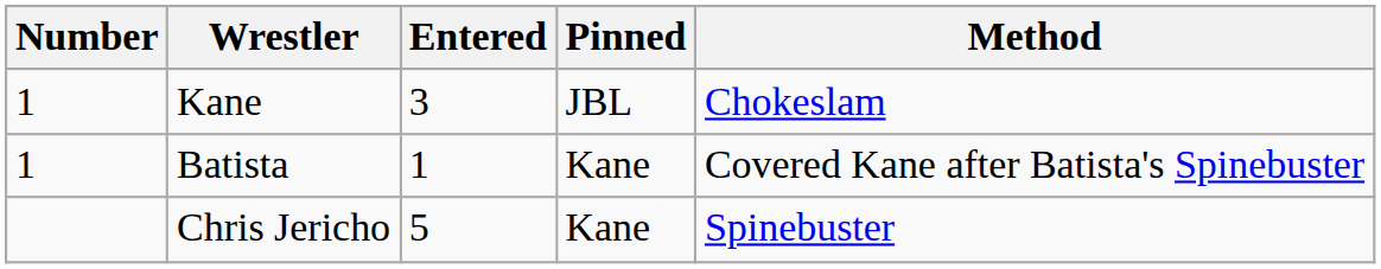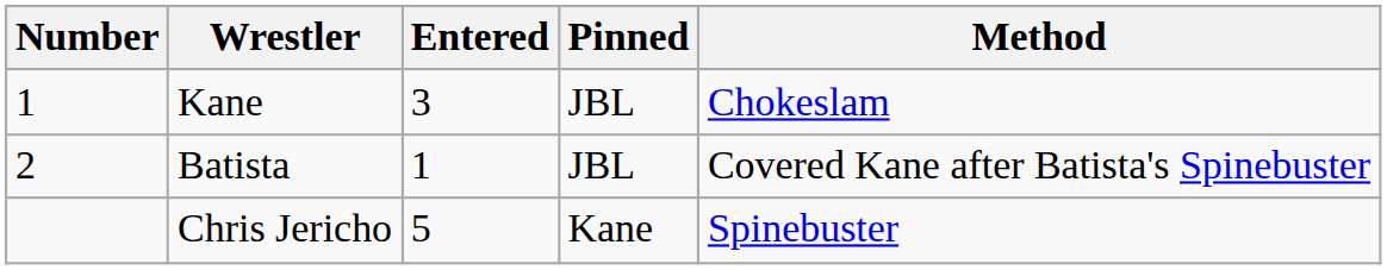 <table class="wikitable sortable">
 <tr>
 <th><strong>Number</strong></th>
 <th><strong>Wrestler</strong></th>
 <th><strong>Entered</strong></th>
 <th><strong>Pinned</strong></th>
 <th><strong>Method</strong></th>
 </tr>
 <tr>
 <td>1</td>
 <td>Kane</td>
 <td>3</td>
 <td>JBL</td>
 <td><a href='#'>Chokeslam</a></td>
 </tr>
 <tr>
-<td>1</td>
+<td>2</td>
 <td>Batista</td>
 <td>1</td>
-<td>Kane</td>
+<td>JBL</td>
 <td>Covered Kane after Batista's <a href='#'>Spinebuster</a></td>
 </tr>
 <tr>
 <td></td>
 <td>Chris Jericho</td>
 <td>5</td>
 <td>Kane</td>
 <td><a href='#'>Spinebuster</a></td>
 </tr>
 </table>
